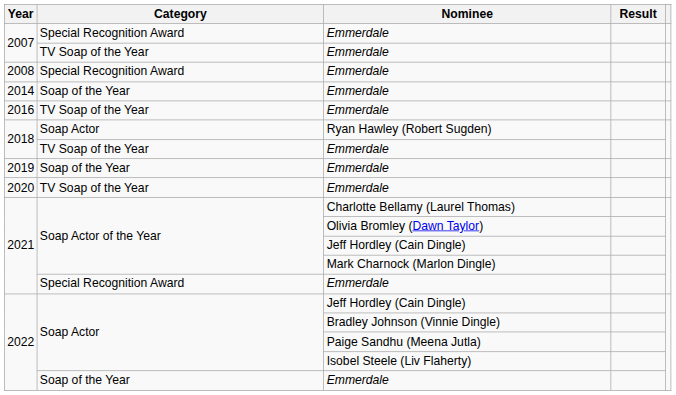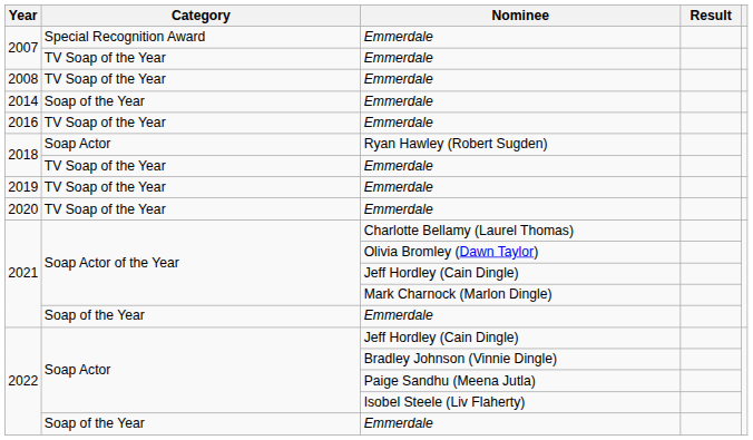 <table class="wikitable">
 <tr>
 <th>Year</th>
 <th width="370">Category</th>
 <th width="370">Nominee</th>
 <th width="65">Result</th>
 <th></th>
 </tr>
 <tr>
 <td rowspan="2">2007</td>
 <td>Special Recognition Award</td>
 <td><em>Emmerdale</em></td>
 <td></td>
 <td></td>
 </tr>
 <tr>
 <td>TV Soap of the Year</td>
 <td><em>Emmerdale</em></td>
 <td></td>
 <td></td>
 </tr>
 <tr>
 <td>2008</td>
-<td>Special Recognition Award</td>
+<td>TV Soap of the Year</td>
 <td><em>Emmerdale</em></td>
 <td></td>
 <td></td>
 </tr>
 <tr>
 <td>2014</td>
 <td>Soap of the Year</td>
 <td><em>Emmerdale</em></td>
 <td></td>
 <td></td>
 </tr>
 <tr>
 <td>2016</td>
 <td>TV Soap of the Year</td>
 <td><em>Emmerdale</em></td>
 <td></td>
 <td align="center"></td>
 </tr>
 <tr>
 <td rowspan="2">2018</td>
 <td>Soap Actor</td>
 <td>Ryan Hawley (Robert Sugden)</td>
 <td></td>
 <td rowspan="2" align="center"></td>
 </tr>
 <tr>
 <td>TV Soap of the Year</td>
 <td><em>Emmerdale</em></td>
 <td></td>
 </tr>
 <tr>
 <td>2019</td>
-<td>Soap of the Year</td>
+<td>TV Soap of the Year</td>
 <td><em>Emmerdale</em></td>
 <td></td>
 <td align="center"></td>
 </tr>
 <tr>
 <td>2020</td>
 <td>TV Soap of the Year</td>
 <td><em>Emmerdale</em></td>
 <td></td>
 <td align="center"></td>
 </tr>
 <tr>
 <td rowspan="5">2021</td>
 <td rowspan="4">Soap Actor of the Year</td>
 <td>Charlotte Bellamy (Laurel Thomas)</td>
 <td></td>
 <td rowspan="5" align="center"></td>
 </tr>
 <tr>
 <td>Olivia Bromley (<a href='#'>Dawn Taylor</a>)</td>
 <td></td>
 </tr>
 <tr>
 <td>Jeff Hordley (Cain Dingle)</td>
 <td></td>
 </tr>
 <tr>
 <td>Mark Charnock (Marlon Dingle)</td>
 <td></td>
 </tr>
 <tr>
-<td>Special Recognition Award</td>
+<td>Soap of the Year</td>
 <td><em>Emmerdale</em></td>
 <td></td>
 </tr>
 <tr>
 <td rowspan="5">2022</td>
 <td rowspan="4">Soap Actor</td>
 <td>Jeff Hordley (Cain Dingle)</td>
 <td></td>
 <td align="center" rowspan="5"></td>
 </tr>
 <tr>
 <td>Bradley Johnson (Vinnie Dingle)</td>
 <td></td>
 </tr>
 <tr>
 <td>Paige Sandhu (Meena Jutla)</td>
 <td></td>
 </tr>
 <tr>
 <td>Isobel Steele (Liv Flaherty)</td>
 <td></td>
 </tr>
 <tr>
 <td>Soap of the Year</td>
 <td><em>Emmerdale</em></td>
 <td></td>
 </tr>
 </table>
